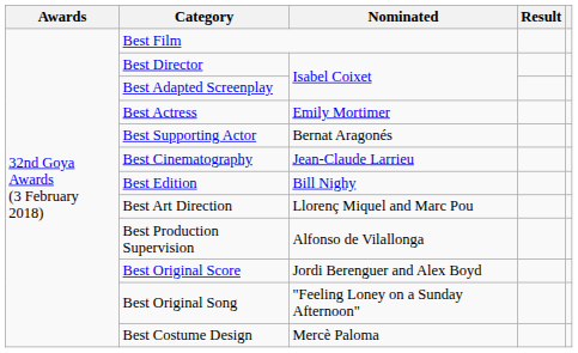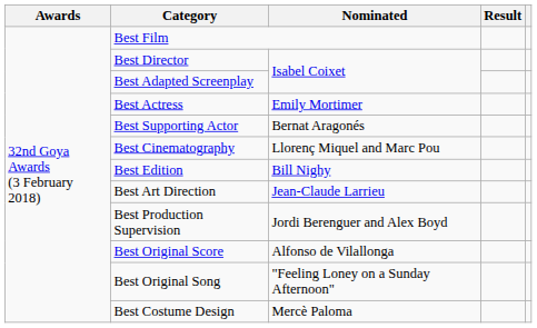 <table class=wikitable>
 <tr>
 <th>Awards</th>
 <th>Category</th>
 <th>Nominated</th>
 <th>Result</th>
 <th></th>
 </tr>
 <tr>
 <td rowspan=12><a href='#'>32nd Goya Awards</a><br>(3 February 2018)</td>
 <td colspan=2><a href='#'>Best Film</a></td>
 <td></td>
 <td></td>
 </tr>
 <tr>
 <td><a href='#'>Best Director</a></td>
 <td rowspan=2><a href='#'>Isabel Coixet</a></td>
 <td></td>
 <td></td>
 </tr>
 <tr>
 <td><a href='#'>Best Adapted Screenplay</a></td>
 <td></td>
 <td></td>
 </tr>
 <tr>
 <td><a href='#'>Best Actress</a></td>
 <td><a href='#'>Emily Mortimer</a></td>
 <td></td>
 <td></td>
 </tr>
 <tr>
 <td><a href='#'>Best Supporting Actor</a></td>
 <td>Bernat Aragonés</td>
 <td></td>
 <td></td>
 </tr>
 <tr>
 <td><a href='#'>Best Cinematography</a></td>
-<td><a href='#'>Jean-Claude Larrieu</a></td>
+<td>Llorenç Miquel and Marc Pou</td>
 <td></td>
 <td></td>
 </tr>
 <tr>
 <td><a href='#'>Best Edition</a></td>
 <td><a href='#'>Bill Nighy</a></td>
 <td></td>
 <td></td>
 </tr>
 <tr>
 <td>Best Art Direction</td>
-<td>Llorenç Miquel and Marc Pou</td>
+<td><a href='#'>Jean-Claude Larrieu</a></td>
 <td></td>
 <td></td>
 </tr>
 <tr>
 <td>Best Production Supervision</td>
-<td>Alfonso de Vilallonga</td>
+<td>Jordi Berenguer and Alex Boyd</td>
 <td></td>
 <td></td>
 </tr>
 <tr>
 <td><a href='#'>Best Original Score</a></td>
-<td>Jordi Berenguer and Alex Boyd</td>
+<td>Alfonso de Vilallonga</td>
 <td></td>
 <td></td>
 </tr>
 <tr>
 <td>Best Original Song</td>
 <td>"Feeling Loney on a Sunday Afternoon"</td>
 <td></td>
 <td></td>
 </tr>
 <tr>
 <td>Best Costume Design</td>
 <td>Mercè Paloma</td>
 <td></td>
 <td></td>
 </tr>
 </table>
